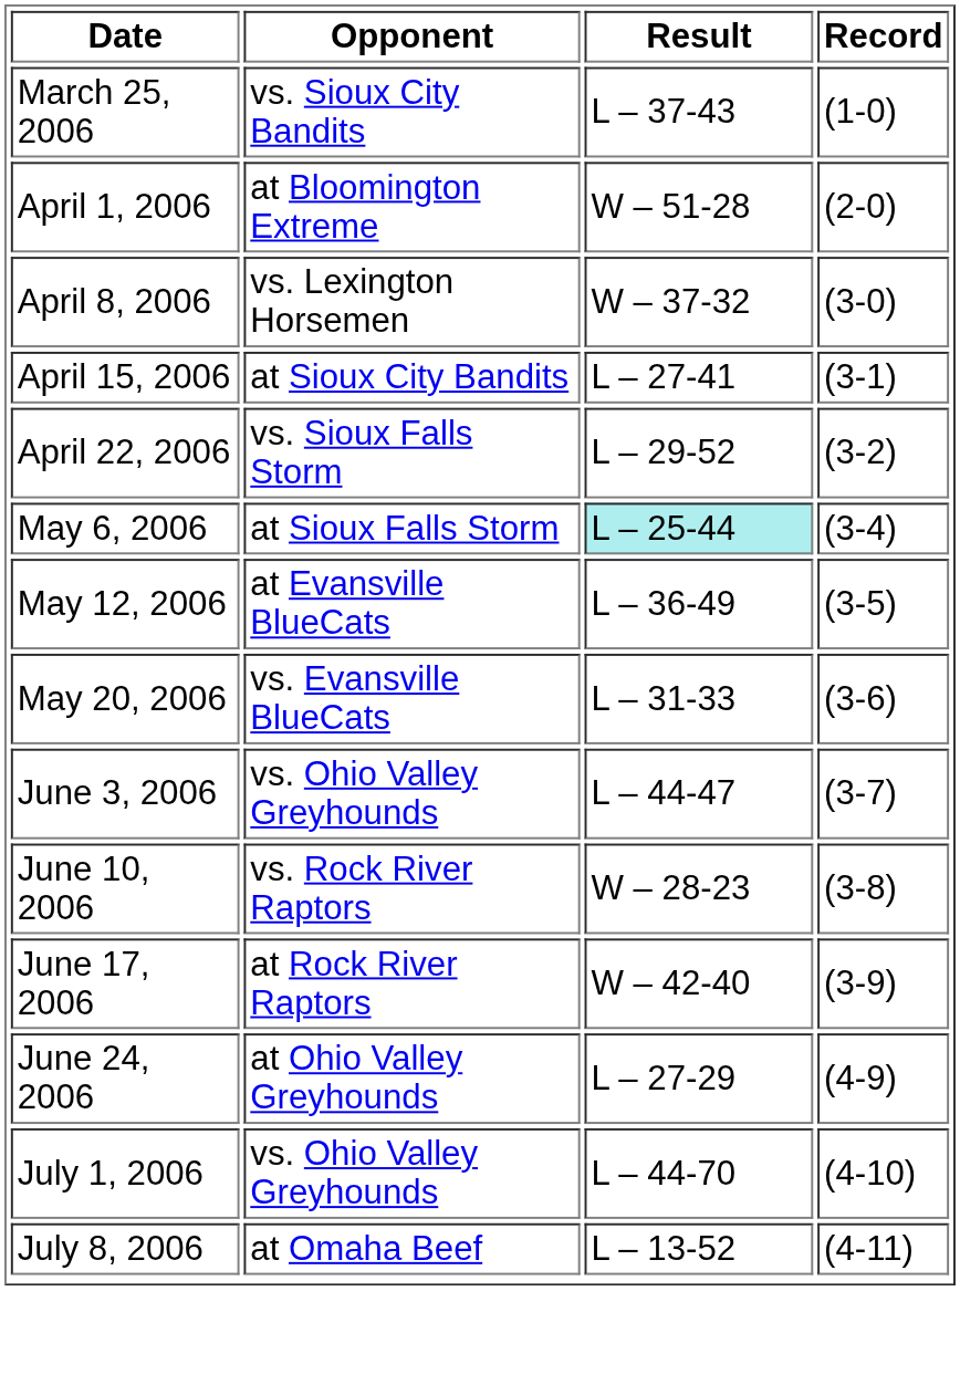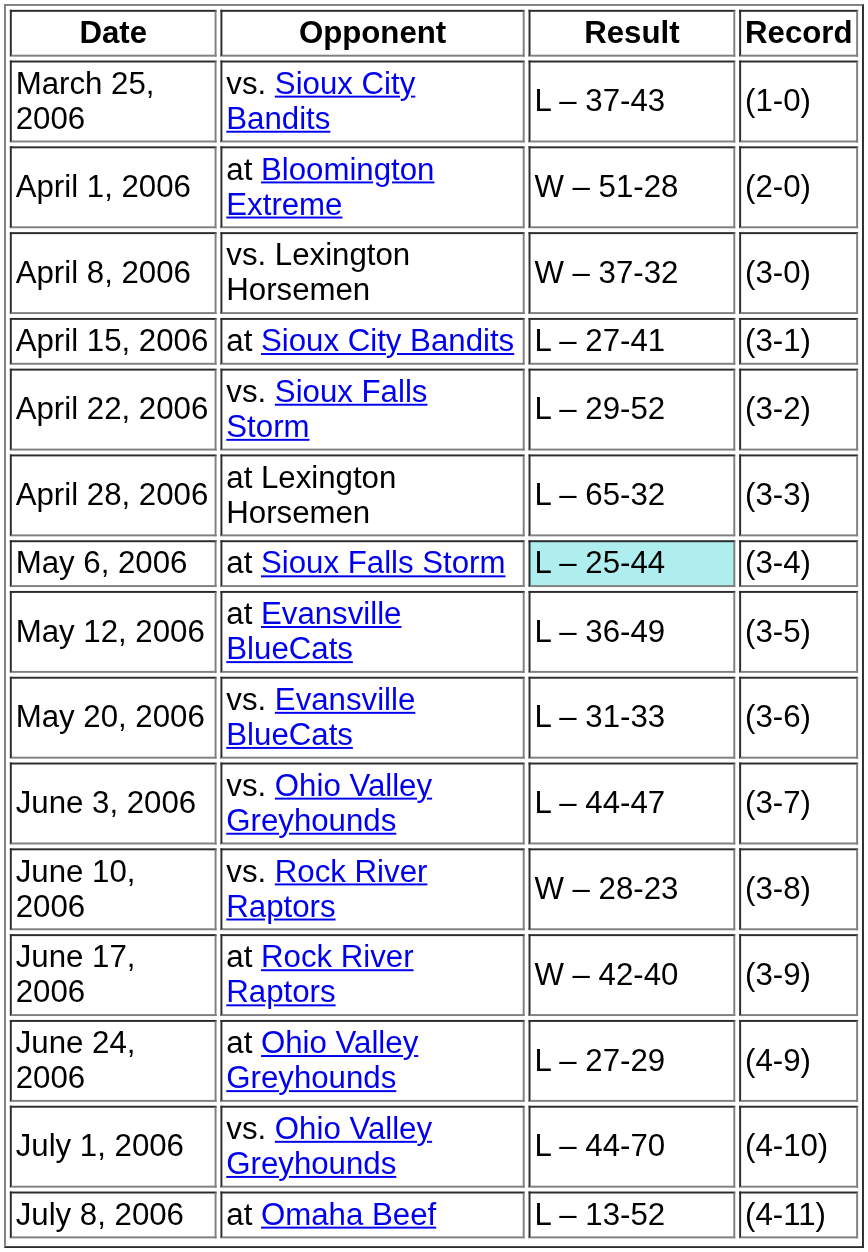 <table border="1" cellpadding="2">
 <tr>
 <th width="100">Date</th>
 <th width="150">Opponent</th>
 <th width="100">Result</th>
 <th width="50">Record</th>
 </tr>
 <tr>
 <td>March 25, 2006</td>
 <td>vs. <a href='#'>Sioux City Bandits</a></td>
 <td>L – 37-43</td>
 <td>(1-0)</td>
 </tr>
 <tr>
 <td>April 1, 2006</td>
 <td>at <a href='#'>Bloomington Extreme</a></td>
 <td>W – 51-28</td>
 <td>(2-0)</td>
 </tr>
 <tr>
 <td>April 8, 2006</td>
 <td>vs. Lexington Horsemen</td>
 <td>W – 37-32</td>
 <td>(3-0)</td>
 </tr>
 <tr>
 <td>April 15, 2006</td>
 <td>at <a href='#'>Sioux City Bandits</a></td>
 <td>L – 27-41</td>
 <td>(3-1)</td>
 </tr>
 <tr>
 <td>April 22, 2006</td>
 <td>vs. <a href='#'>Sioux Falls Storm</a></td>
 <td>L – 29-52</td>
 <td>(3-2)</td>
+</tr>
+<tr>
+<td>April 28, 2006</td>
+<td>at Lexington Horsemen</td>
+<td>L – 65-32</td>
+<td>(3-3)</td>
 </tr>
 <tr>
 <td>May 6, 2006</td>
 <td>at <a href='#'>Sioux Falls Storm</a></td>
 <td style="background: paleturquoise;">L – 25-44</td>
 <td>(3-4)</td>
 </tr>
 <tr>
 <td>May 12, 2006</td>
 <td>at <a href='#'>Evansville BlueCats</a></td>
 <td>L – 36-49</td>
 <td>(3-5)</td>
 </tr>
 <tr>
 <td>May 20, 2006</td>
 <td>vs. <a href='#'>Evansville BlueCats</a></td>
 <td>L – 31-33</td>
 <td>(3-6)</td>
 </tr>
 <tr>
 <td>June 3, 2006</td>
 <td>vs. <a href='#'>Ohio Valley Greyhounds</a></td>
 <td>L – 44-47</td>
 <td>(3-7)</td>
 </tr>
 <tr>
 <td>June 10, 2006</td>
 <td>vs. <a href='#'>Rock River Raptors</a></td>
 <td>W – 28-23</td>
 <td>(3-8)</td>
 </tr>
 <tr>
 <td>June 17, 2006</td>
 <td>at <a href='#'>Rock River Raptors</a></td>
 <td>W – 42-40</td>
 <td>(3-9)</td>
 </tr>
 <tr>
 <td>June 24, 2006</td>
 <td>at <a href='#'>Ohio Valley Greyhounds</a></td>
 <td>L – 27-29</td>
 <td>(4-9)</td>
 </tr>
 <tr>
 <td>July 1, 2006</td>
 <td>vs. <a href='#'>Ohio Valley Greyhounds</a></td>
 <td>L – 44-70</td>
 <td>(4-10)</td>
 </tr>
 <tr>
 <td>July 8, 2006</td>
 <td>at <a href='#'>Omaha Beef</a></td>
 <td>L – 13-52</td>
 <td>(4-11)</td>
 </tr>
 <tr>
 </tr>
 </table>
